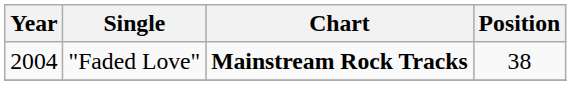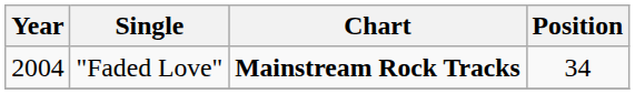 <table class="wikitable" style="text-align:center;">
 <tr>
 <th align="left" valign="top">Year</th>
 <th align="left" valign="top">Single</th>
 <th align="left" valign="top">Chart</th>
 <th align="left" valign="top">Position</th>
 </tr>
 <tr>
 <td align="left" valign="top">2004</td>
 <td align="left" valign="top">"Faded Love"</td>
 <td align="left" valign="top"><strong>Mainstream Rock Tracks</strong></td>
-<td align="centre" valign="top">38</td>
+<td align="centre" valign="top">34</td>
 </tr>
 <tr>
 </tr>
 </table>
